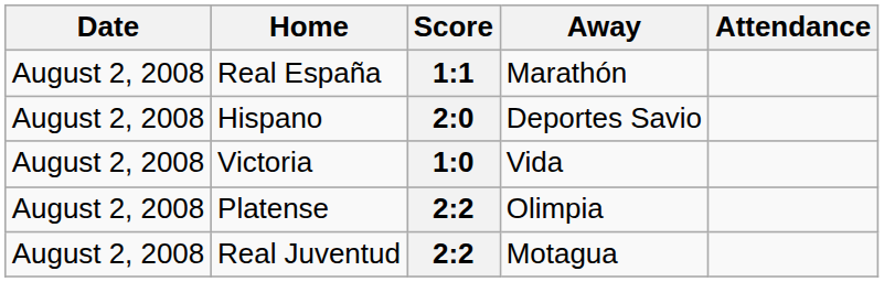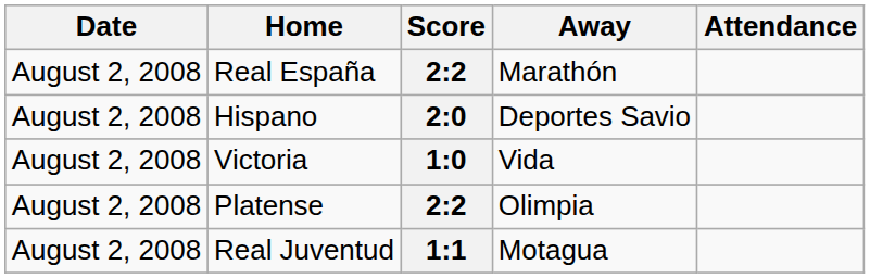 <table class="wikitable">
 <tr>
 <th>Date</th>
 <th>Home</th>
 <th>Score</th>
 <th>Away</th>
 <th>Attendance</th>
 </tr>
 <tr>
 <td>August 2, 2008</td>
 <td>Real España</td>
-<th>1:1</th>
+<th>2:2</th>
 <td>Marathón</td>
 <td></td>
 </tr>
 <tr>
 <td>August 2, 2008</td>
 <td>Hispano</td>
 <th>2:0</th>
 <td>Deportes Savio</td>
 <td></td>
 </tr>
 <tr>
 <td>August 2, 2008</td>
 <td>Victoria</td>
 <th>1:0</th>
 <td>Vida</td>
 <td></td>
 </tr>
 <tr>
 <td>August 2, 2008</td>
 <td>Platense</td>
 <th>2:2</th>
 <td>Olimpia</td>
 <td></td>
 </tr>
 <tr>
 <td>August 2, 2008</td>
 <td>Real Juventud</td>
-<th>2:2</th>
+<th>1:1</th>
 <td>Motagua</td>
 <td></td>
 </tr>
 </table>
